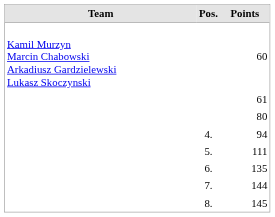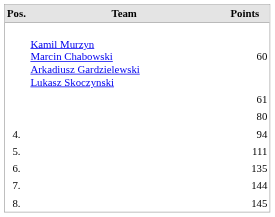 <table cellspacing="0" cellpadding="3" style="border:1px solid #AAAAAA;font-size:90%">
 <tr bgcolor="#E4E4E4">
+<th style="border-bottom:1px solid #AAAAAA" width=10>Pos.</th>
 <th style="border-bottom:1px solid #AAAAAA" width=250>Team</th>
-<th style="border-bottom:1px solid #AAAAAA" width=10>Pos.</th>
 <th style="border-bottom:1px solid #AAAAAA" width=60>Points</th>
 </tr>
 <tr align="center">
+<td align="center" valign="top"></td>
 <td align="left"> <br> <a href='#'>Kamil Murzyn</a> <br> <a href='#'>Marcin Chabowski</a> <br> <a href='#'>Arkadiusz Gardzielewski</a> <br> <a href='#'>Lukasz Skoczynski</a> <br></td>
-<td align="center" valign="top"></td>
 <td align="right">60</td>
 </tr>
 <tr align="center">
+<td align="center" valign="top"></td>
 <td align="left"></td>
-<td align="center" valign="top"></td>
 <td align="right">61</td>
 </tr>
 <tr align="center">
+<td align="center" valign="top"></td>
 <td align="left"></td>
-<td align="center" valign="top"></td>
 <td align="right">80</td>
 </tr>
 <tr align="center">
+<td align="center" valign="top">4.</td>
 <td align="left"></td>
-<td align="center" valign="top">4.</td>
 <td align="right">94</td>
 </tr>
 <tr align="center">
+<td align="center" valign="top">5.</td>
 <td align="left"></td>
-<td align="center" valign="top">5.</td>
 <td align="right">111</td>
 </tr>
 <tr align="center">
+<td align="center" valign="top">6.</td>
 <td align="left"></td>
-<td align="center" valign="top">6.</td>
 <td align="right">135</td>
 </tr>
 <tr align="center">
+<td align="center" valign="top">7.</td>
 <td align="left"></td>
-<td align="center" valign="top">7.</td>
 <td align="right">144</td>
 </tr>
 <tr align="center">
+<td align="center" valign="top">8.</td>
 <td align="left"></td>
-<td align="center" valign="top">8.</td>
 <td align="right">145</td>
 </tr>
 </table>
